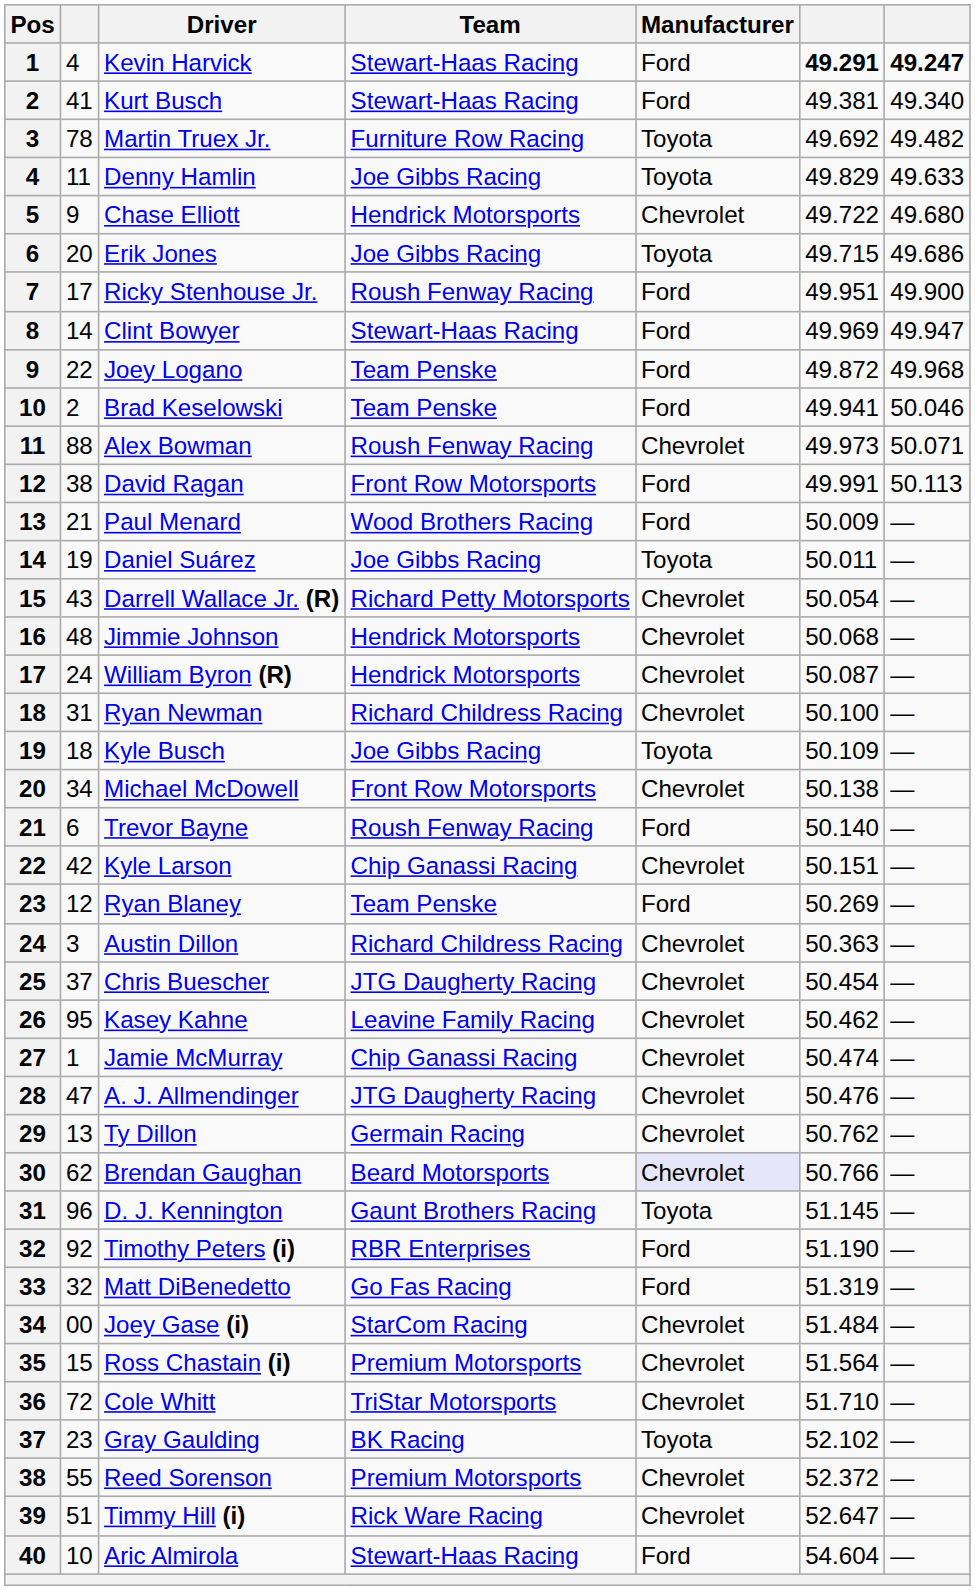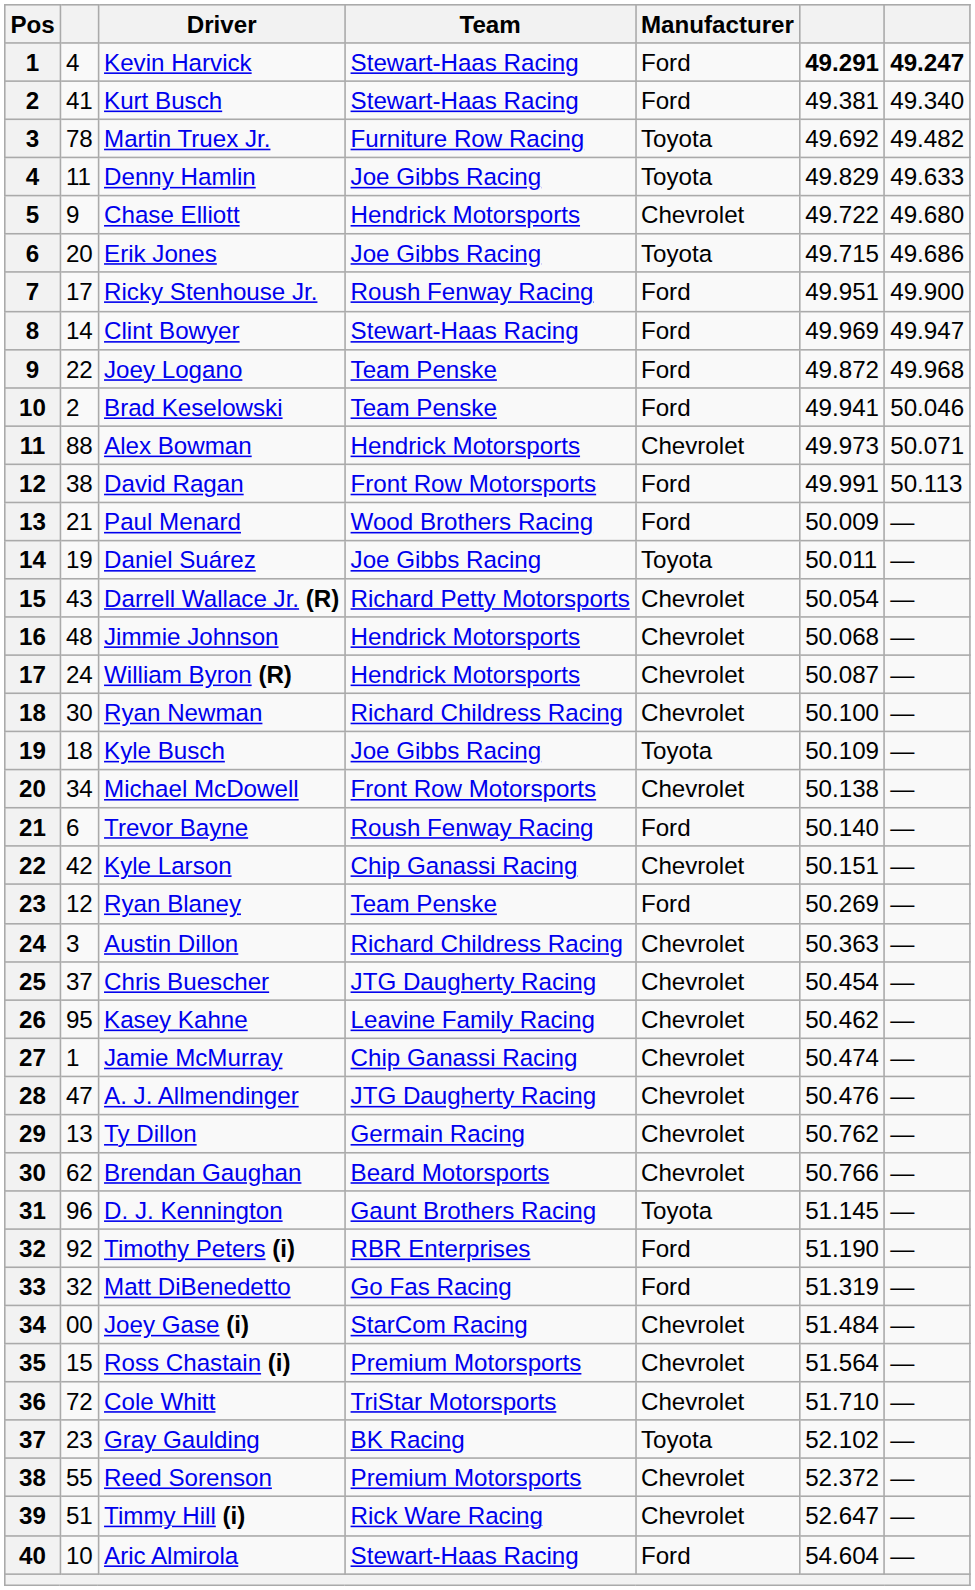 <table class="wikitable" style="font-size:95%">
 <tr>
 <th>Pos</th>
 <th></th>
 <th>Driver</th>
 <th>Team</th>
 <th>Manufacturer</th>
 <th></th>
 <th></th>
 </tr>
 <tr>
 <th>1</th>
 <td>4</td>
 <td><a href='#'>Kevin Harvick</a></td>
 <td><a href='#'>Stewart-Haas Racing</a></td>
 <td>Ford</td>
 <td><strong>49.291</strong></td>
 <td><strong>49.247</strong></td>
 </tr>
 <tr>
 <th>2</th>
 <td>41</td>
 <td><a href='#'>Kurt Busch</a></td>
 <td><a href='#'>Stewart-Haas Racing</a></td>
 <td>Ford</td>
 <td>49.381</td>
 <td>49.340</td>
 </tr>
 <tr>
 <th>3</th>
 <td>78</td>
 <td><a href='#'>Martin Truex Jr.</a></td>
 <td><a href='#'>Furniture Row Racing</a></td>
 <td>Toyota</td>
 <td>49.692</td>
 <td>49.482</td>
 </tr>
 <tr>
 <th>4</th>
 <td>11</td>
 <td><a href='#'>Denny Hamlin</a></td>
 <td><a href='#'>Joe Gibbs Racing</a></td>
 <td>Toyota</td>
 <td>49.829</td>
 <td>49.633</td>
 </tr>
 <tr>
 <th>5</th>
 <td>9</td>
 <td><a href='#'>Chase Elliott</a></td>
 <td><a href='#'>Hendrick Motorsports</a></td>
 <td>Chevrolet</td>
 <td>49.722</td>
 <td>49.680</td>
 </tr>
 <tr>
 <th>6</th>
 <td>20</td>
 <td><a href='#'>Erik Jones</a></td>
 <td><a href='#'>Joe Gibbs Racing</a></td>
 <td>Toyota</td>
 <td>49.715</td>
 <td>49.686</td>
 </tr>
 <tr>
 <th>7</th>
 <td>17</td>
 <td><a href='#'>Ricky Stenhouse Jr.</a></td>
 <td><a href='#'>Roush Fenway Racing</a></td>
 <td>Ford</td>
 <td>49.951</td>
 <td>49.900</td>
 </tr>
 <tr>
 <th>8</th>
 <td>14</td>
 <td><a href='#'>Clint Bowyer</a></td>
 <td><a href='#'>Stewart-Haas Racing</a></td>
 <td>Ford</td>
 <td>49.969</td>
 <td>49.947</td>
 </tr>
 <tr>
 <th>9</th>
 <td>22</td>
 <td><a href='#'>Joey Logano</a></td>
 <td><a href='#'>Team Penske</a></td>
 <td>Ford</td>
 <td>49.872</td>
 <td>49.968</td>
 </tr>
 <tr>
 <th>10</th>
 <td>2</td>
 <td><a href='#'>Brad Keselowski</a></td>
 <td><a href='#'>Team Penske</a></td>
 <td>Ford</td>
 <td>49.941</td>
 <td>50.046</td>
 </tr>
 <tr>
 <th>11</th>
 <td>88</td>
 <td><a href='#'>Alex Bowman</a></td>
-<td><a href='#'>Roush Fenway Racing</a></td>
+<td><a href='#'>Hendrick Motorsports</a></td>
 <td>Chevrolet</td>
 <td>49.973</td>
 <td>50.071</td>
 </tr>
 <tr>
 <th>12</th>
 <td>38</td>
 <td><a href='#'>David Ragan</a></td>
 <td><a href='#'>Front Row Motorsports</a></td>
 <td>Ford</td>
 <td>49.991</td>
 <td>50.113</td>
 </tr>
 <tr>
 <th>13</th>
 <td>21</td>
 <td><a href='#'>Paul Menard</a></td>
 <td><a href='#'>Wood Brothers Racing</a></td>
 <td>Ford</td>
 <td>50.009</td>
 <td>—</td>
 </tr>
 <tr>
 <th>14</th>
 <td>19</td>
 <td><a href='#'>Daniel Suárez</a></td>
 <td><a href='#'>Joe Gibbs Racing</a></td>
 <td>Toyota</td>
 <td>50.011</td>
 <td>—</td>
 </tr>
 <tr>
 <th>15</th>
 <td>43</td>
 <td><a href='#'>Darrell Wallace Jr.</a> <strong>(R)</strong></td>
 <td><a href='#'>Richard Petty Motorsports</a></td>
 <td>Chevrolet</td>
 <td>50.054</td>
 <td>—</td>
 </tr>
 <tr>
 <th>16</th>
 <td>48</td>
 <td><a href='#'>Jimmie Johnson</a></td>
 <td><a href='#'>Hendrick Motorsports</a></td>
 <td>Chevrolet</td>
 <td>50.068</td>
 <td>—</td>
 </tr>
 <tr>
 <th>17</th>
 <td>24</td>
 <td><a href='#'>William Byron</a> <strong>(R)</strong></td>
 <td><a href='#'>Hendrick Motorsports</a></td>
 <td>Chevrolet</td>
 <td>50.087</td>
 <td>—</td>
 </tr>
 <tr>
 <th>18</th>
-<td>31</td>
+<td>30</td>
 <td><a href='#'>Ryan Newman</a></td>
 <td><a href='#'>Richard Childress Racing</a></td>
 <td>Chevrolet</td>
 <td>50.100</td>
 <td>—</td>
 </tr>
 <tr>
 <th>19</th>
 <td>18</td>
 <td><a href='#'>Kyle Busch</a></td>
 <td><a href='#'>Joe Gibbs Racing</a></td>
 <td>Toyota</td>
 <td>50.109</td>
 <td>—</td>
 </tr>
 <tr>
 <th>20</th>
 <td>34</td>
 <td><a href='#'>Michael McDowell</a></td>
 <td><a href='#'>Front Row Motorsports</a></td>
 <td>Chevrolet</td>
 <td>50.138</td>
 <td>—</td>
 </tr>
 <tr>
 <th>21</th>
 <td>6</td>
 <td><a href='#'>Trevor Bayne</a></td>
 <td><a href='#'>Roush Fenway Racing</a></td>
 <td>Ford</td>
 <td>50.140</td>
 <td>—</td>
 </tr>
 <tr>
 <th>22</th>
 <td>42</td>
 <td><a href='#'>Kyle Larson</a></td>
 <td><a href='#'>Chip Ganassi Racing</a></td>
 <td>Chevrolet</td>
 <td>50.151</td>
 <td>—</td>
 </tr>
 <tr>
 <th>23</th>
 <td>12</td>
 <td><a href='#'>Ryan Blaney</a></td>
 <td><a href='#'>Team Penske</a></td>
 <td>Ford</td>
 <td>50.269</td>
 <td>—</td>
 </tr>
 <tr>
 <th>24</th>
 <td>3</td>
 <td><a href='#'>Austin Dillon</a></td>
 <td><a href='#'>Richard Childress Racing</a></td>
 <td>Chevrolet</td>
 <td>50.363</td>
 <td>—</td>
 </tr>
 <tr>
 <th>25</th>
 <td>37</td>
 <td><a href='#'>Chris Buescher</a></td>
 <td><a href='#'>JTG Daugherty Racing</a></td>
 <td>Chevrolet</td>
 <td>50.454</td>
 <td>—</td>
 </tr>
 <tr>
 <th>26</th>
 <td>95</td>
 <td><a href='#'>Kasey Kahne</a></td>
 <td><a href='#'>Leavine Family Racing</a></td>
 <td>Chevrolet</td>
 <td>50.462</td>
 <td>—</td>
 </tr>
 <tr>
 <th>27</th>
 <td>1</td>
 <td><a href='#'>Jamie McMurray</a></td>
 <td><a href='#'>Chip Ganassi Racing</a></td>
 <td>Chevrolet</td>
 <td>50.474</td>
 <td>—</td>
 </tr>
 <tr>
 <th>28</th>
 <td>47</td>
 <td><a href='#'>A. J. Allmendinger</a></td>
 <td><a href='#'>JTG Daugherty Racing</a></td>
 <td>Chevrolet</td>
 <td>50.476</td>
 <td>—</td>
 </tr>
 <tr>
 <th>29</th>
 <td>13</td>
 <td><a href='#'>Ty Dillon</a></td>
 <td><a href='#'>Germain Racing</a></td>
 <td>Chevrolet</td>
 <td>50.762</td>
 <td>—</td>
 </tr>
 <tr>
 <th>30</th>
 <td>62</td>
 <td><a href='#'>Brendan Gaughan</a></td>
 <td><a href='#'>Beard Motorsports</a></td>
-<td style="background: lavender;">Chevrolet</td>
+<td>Chevrolet</td>
 <td>50.766</td>
 <td>—</td>
 </tr>
 <tr>
 <th>31</th>
 <td>96</td>
 <td><a href='#'>D. J. Kennington</a></td>
 <td><a href='#'>Gaunt Brothers Racing</a></td>
 <td>Toyota</td>
 <td>51.145</td>
 <td>—</td>
 </tr>
 <tr>
 <th>32</th>
 <td>92</td>
 <td><a href='#'>Timothy Peters</a> <strong>(i)</strong></td>
 <td><a href='#'>RBR Enterprises</a></td>
 <td>Ford</td>
 <td>51.190</td>
 <td>—</td>
 </tr>
 <tr>
 <th>33</th>
 <td>32</td>
 <td><a href='#'>Matt DiBenedetto</a></td>
 <td><a href='#'>Go Fas Racing</a></td>
 <td>Ford</td>
 <td>51.319</td>
 <td>—</td>
 </tr>
 <tr>
 <th>34</th>
 <td>00</td>
 <td><a href='#'>Joey Gase</a> <strong>(i)</strong></td>
 <td><a href='#'>StarCom Racing</a></td>
 <td>Chevrolet</td>
 <td>51.484</td>
 <td>—</td>
 </tr>
 <tr>
 <th>35</th>
 <td>15</td>
 <td><a href='#'>Ross Chastain</a> <strong>(i)</strong></td>
 <td><a href='#'>Premium Motorsports</a></td>
 <td>Chevrolet</td>
 <td>51.564</td>
 <td>—</td>
 </tr>
 <tr>
 <th>36</th>
 <td>72</td>
 <td><a href='#'>Cole Whitt</a></td>
 <td><a href='#'>TriStar Motorsports</a></td>
 <td>Chevrolet</td>
 <td>51.710</td>
 <td>—</td>
 </tr>
 <tr>
 <th>37</th>
 <td>23</td>
 <td><a href='#'>Gray Gaulding</a></td>
 <td><a href='#'>BK Racing</a></td>
 <td>Toyota</td>
 <td>52.102</td>
 <td>—</td>
 </tr>
 <tr>
 <th>38</th>
 <td>55</td>
 <td><a href='#'>Reed Sorenson</a></td>
 <td><a href='#'>Premium Motorsports</a></td>
 <td>Chevrolet</td>
 <td>52.372</td>
 <td>—</td>
 </tr>
 <tr>
 <th>39</th>
 <td>51</td>
 <td><a href='#'>Timmy Hill</a> <strong>(i)</strong></td>
 <td><a href='#'>Rick Ware Racing</a></td>
 <td>Chevrolet</td>
 <td>52.647</td>
 <td>—</td>
 </tr>
 <tr>
 <th>40</th>
 <td>10</td>
 <td><a href='#'>Aric Almirola</a></td>
 <td><a href='#'>Stewart-Haas Racing</a></td>
 <td>Ford</td>
 <td>54.604</td>
 <td>—</td>
 </tr>
 <tr>
 <th colspan="7"></th>
 </tr>
 </table>
